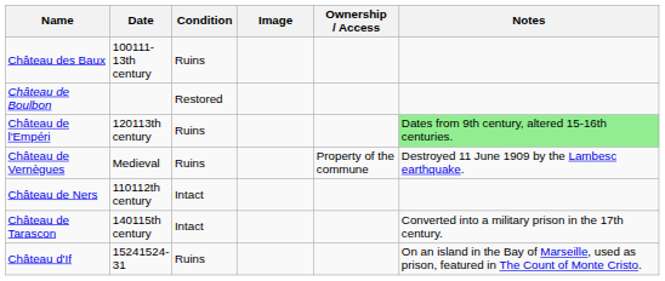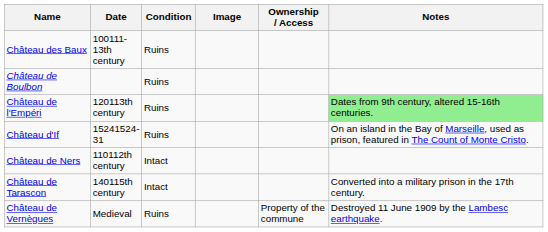 <table class="wikitable sortable" width="100%">
 <tr>
 <th width="16%">Name<br></th>
 <th width="8%">Date<br></th>
 <th width="10%">Condition<br></th>
 <th class="unsortable" width="96px">Image</th>
 <th width="13%">Ownership<br>/ Access</th>
 <th class="unsortable">Notes</th>
 </tr>
 <tr>
 <td><a href='#'>Château des Baux</a></td>
 <td><span>1001</span>11-13th century</td>
 <td>Ruins</td>
 <td></td>
 <td></td>
 <td></td>
 </tr>
 <tr>
 <td><em><a href='#'>Château de Boulbon</a></em></td>
 <td></td>
-<td>Restored</td>
+<td>Ruins</td>
 <td></td>
 <td></td>
 <td></td>
 </tr>
 <tr>
 <td><a href='#'>Château de l'Empéri</a></td>
 <td><span>1201</span>13th century</td>
 <td>Ruins</td>
 <td></td>
 <td></td>
 <td style="background: lightgreen;">Dates from 9th century, altered 15-16th centuries.</td>
 </tr>
 <tr>
-<td><a href='#'>Château de Vernègues</a></td>
-<td>Medieval</td>
+<td><a href='#'>Château d'If</a></td>
+<td><span>1524</span>1524-31</td>
 <td>Ruins</td>
 <td></td>
-<td>Property of the commune</td>
-<td>Destroyed 11 June 1909 by the <a href='#'>Lambesc earthquake</a>.</td>
+<td></td>
+<td>On an island in the Bay of <a href='#'>Marseille</a>, used as prison, featured in <a href='#'>The Count of Monte Cristo</a>.</td>
 </tr>
 <tr>
 <td><a href='#'>Château de Ners</a></td>
 <td><span>1101</span>12th century</td>
 <td>Intact</td>
 <td></td>
 <td></td>
 <td></td>
 </tr>
 <tr>
 <td><a href='#'>Château de Tarascon</a></td>
 <td><span>1401</span>15th century</td>
 <td>Intact</td>
 <td></td>
 <td></td>
 <td>Converted into a military prison in the 17th century.</td>
 </tr>
 <tr>
-<td><a href='#'>Château d'If</a></td>
-<td><span>1524</span>1524-31</td>
+<td><a href='#'>Château de Vernègues</a></td>
+<td>Medieval</td>
 <td>Ruins</td>
 <td></td>
-<td></td>
-<td>On an island in the Bay of <a href='#'>Marseille</a>, used as prison, featured in <a href='#'>The Count of Monte Cristo</a>.</td>
+<td>Property of the commune</td>
+<td>Destroyed 11 June 1909 by the <a href='#'>Lambesc earthquake</a>.</td>
 </tr>
 </table>
